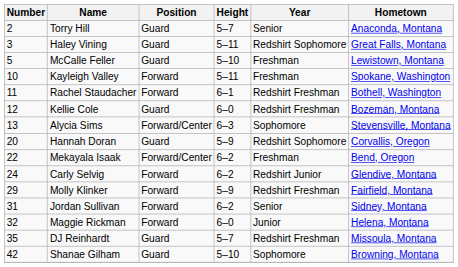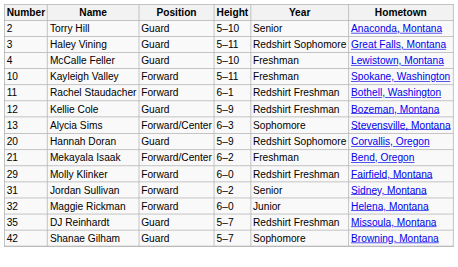 <table class="wikitable" style="font-size: 95%;">
 <tr>
 <th>Number</th>
 <th>Name</th>
 <th>Position</th>
 <th>Height</th>
 <th>Year</th>
 <th>Hometown</th>
 </tr>
 <tr>
 <td>2</td>
 <td>Torry Hill</td>
 <td>Guard</td>
-<td>5–7</td>
+<td>5–10</td>
 <td>Senior</td>
 <td><a href='#'>Anaconda, Montana</a></td>
 </tr>
 <tr>
 <td>3</td>
 <td>Haley Vining</td>
 <td>Guard</td>
 <td>5–11</td>
 <td>Redshirt Sophomore</td>
 <td><a href='#'>Great Falls, Montana</a></td>
 </tr>
 <tr>
-<td>5</td>
+<td>4</td>
 <td>McCalle Feller</td>
 <td>Guard</td>
 <td>5–10</td>
 <td>Freshman</td>
 <td><a href='#'>Lewistown, Montana</a></td>
 </tr>
 <tr>
 <td>10</td>
 <td>Kayleigh Valley</td>
 <td>Forward</td>
 <td>5–11</td>
 <td>Freshman</td>
 <td><a href='#'>Spokane, Washington</a></td>
 </tr>
 <tr>
 <td>11</td>
 <td>Rachel Staudacher</td>
 <td>Forward</td>
 <td>6–1</td>
 <td>Redshirt Freshman</td>
 <td><a href='#'>Bothell, Washington</a></td>
 </tr>
 <tr>
 <td>12</td>
 <td>Kellie Cole</td>
 <td>Guard</td>
-<td>6–0</td>
+<td>5–9</td>
 <td>Redshirt Freshman</td>
 <td><a href='#'>Bozeman, Montana</a></td>
 </tr>
 <tr>
 <td>13</td>
 <td>Alycia Sims</td>
 <td>Forward/Center</td>
 <td>6–3</td>
 <td>Sophomore</td>
 <td><a href='#'>Stevensville, Montana</a></td>
 </tr>
 <tr>
 <td>20</td>
 <td>Hannah Doran</td>
 <td>Guard</td>
 <td>5–9</td>
 <td>Redshirt Sophomore</td>
 <td><a href='#'>Corvallis, Oregon</a></td>
 </tr>
 <tr>
-<td>22</td>
+<td>21</td>
 <td>Mekayala Isaak</td>
 <td>Forward/Center</td>
 <td>6–2</td>
 <td>Freshman</td>
 <td><a href='#'>Bend, Oregon</a></td>
 </tr>
 <tr>
-<td>24</td>
-<td>Carly Selvig</td>
-<td>Forward</td>
-<td>6–2</td>
-<td>Redshirt Junior</td>
-<td><a href='#'>Glendive, Montana</a></td>
-</tr>
-<tr>
 <td>29</td>
 <td>Molly Klinker</td>
 <td>Forward</td>
-<td>5–9</td>
+<td>6–0</td>
 <td>Redshirt Freshman</td>
 <td><a href='#'>Fairfield, Montana</a></td>
 </tr>
 <tr>
 <td>31</td>
 <td>Jordan Sullivan</td>
 <td>Forward</td>
 <td>6–2</td>
 <td>Senior</td>
 <td><a href='#'>Sidney, Montana</a></td>
 </tr>
 <tr>
 <td>32</td>
 <td>Maggie Rickman</td>
 <td>Forward</td>
 <td>6–0</td>
 <td>Junior</td>
 <td><a href='#'>Helena, Montana</a></td>
 </tr>
 <tr>
 <td>35</td>
 <td>DJ Reinhardt</td>
 <td>Guard</td>
 <td>5–7</td>
 <td>Redshirt Freshman</td>
 <td><a href='#'>Missoula, Montana</a></td>
 </tr>
 <tr>
 <td>42</td>
 <td>Shanae Gilham</td>
 <td>Guard</td>
-<td>5–10</td>
+<td>5–7</td>
 <td>Sophomore</td>
 <td><a href='#'>Browning, Montana</a></td>
 </tr>
 <tr>
 </tr>
 </table>
